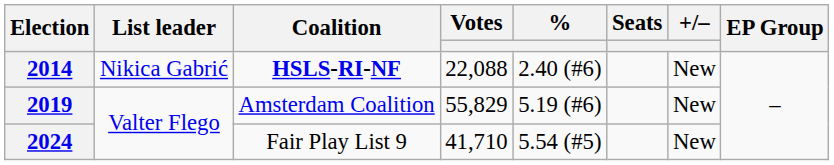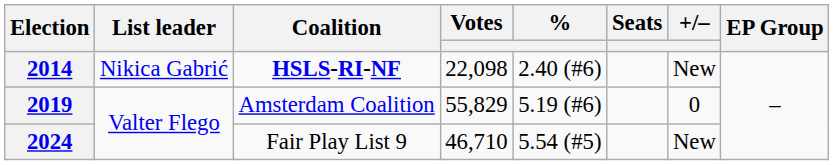 <table class="wikitable" style="text-align:center;">
 <tr>
 <th rowspan=2>Election</th>
 <th rowspan=2>List leader</th>
 <th rowspan=2>Coalition</th>
 <th>Votes</th>
 <th>%</th>
 <th>Seats</th>
 <th>+/–</th>
 <th rowspan=2>EP Group</th>
 </tr>
 <tr>
 <th colspan=2></th>
 <th colspan=2></th>
 </tr>
 <tr>
 <th><a href='#'>2014</a></th>
 <td><a href='#'>Nikica Gabrić</a></td>
 <td><strong><a href='#'>HSLS</a>-<a href='#'>RI</a>-<a href='#'>NF</a></strong></td>
-<td>22,088</td>
+<td>22,098</td>
 <td>2.40 (#6)</td>
 <td></td>
 <td>New</td>
 <td rowspan=3>–</td>
 </tr>
 <tr>
 <th><a href='#'>2019</a></th>
 <td rowspan=2><a href='#'>Valter Flego</a></td>
 <td><a href='#'>Amsterdam Coalition</a></td>
 <td>55,829</td>
 <td>5.19 (#6)</td>
 <td></td>
-<td>New</td>
+<td> 0</td>
 </tr>
 <tr>
 <th><a href='#'>2024</a></th>
 <td>Fair Play List 9</td>
-<td>41,710</td>
+<td>46,710</td>
 <td>5.54 (#5)</td>
 <td></td>
 <td>New</td>
 </tr>
 </table>
